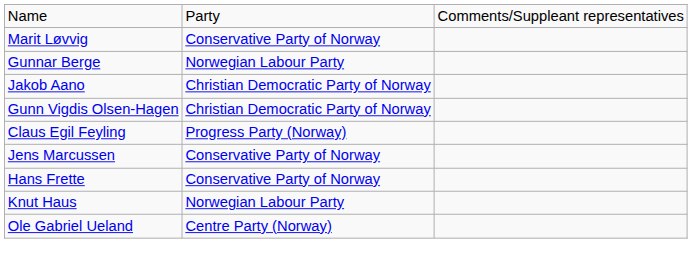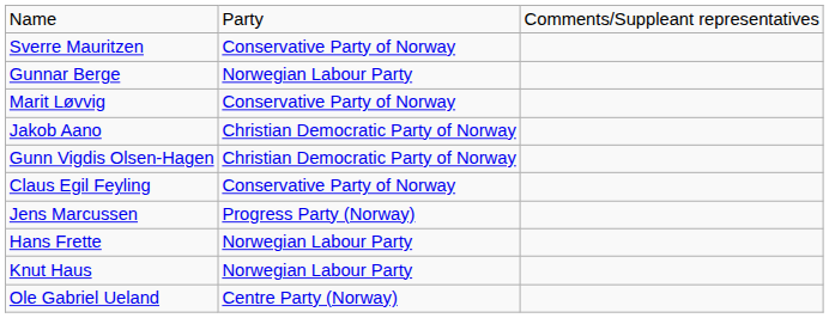 <table class="wikitable">
 <tr>
 <td>Name</td>
 <td>Party</td>
 <td>Comments/Suppleant representatives</td>
 </tr>
 <tr>
-<td><a href='#'>Marit Løvvig</a></td>
+<td><a href='#'>Sverre Mauritzen</a></td>
 <td><a href='#'>Conservative Party of Norway</a></td>
 <td></td>
 </tr>
 <tr>
 <td><a href='#'>Gunnar Berge</a></td>
 <td><a href='#'>Norwegian Labour Party</a></td>
+<td></td>
+</tr>
+<tr>
+<td><a href='#'>Marit Løvvig</a></td>
+<td><a href='#'>Conservative Party of Norway</a></td>
 <td></td>
 </tr>
 <tr>
 <td><a href='#'>Jakob Aano</a></td>
 <td><a href='#'>Christian Democratic Party of Norway</a></td>
 <td></td>
 </tr>
 <tr>
 <td><a href='#'>Gunn Vigdis Olsen-Hagen</a></td>
 <td><a href='#'>Christian Democratic Party of Norway</a></td>
 <td></td>
 </tr>
 <tr>
 <td><a href='#'>Claus Egil Feyling</a></td>
+<td><a href='#'>Conservative Party of Norway</a></td>
+<td></td>
+</tr>
+<tr>
+<td><a href='#'>Jens Marcussen</a></td>
 <td><a href='#'>Progress Party (Norway)</a></td>
 <td></td>
 </tr>
 <tr>
-<td><a href='#'>Jens Marcussen</a></td>
-<td><a href='#'>Conservative Party of Norway</a></td>
-<td></td>
-</tr>
-<tr>
 <td><a href='#'>Hans Frette</a></td>
-<td><a href='#'>Conservative Party of Norway</a></td>
+<td><a href='#'>Norwegian Labour Party</a></td>
 <td></td>
 </tr>
 <tr>
 <td><a href='#'>Knut Haus</a></td>
 <td><a href='#'>Norwegian Labour Party</a></td>
 <td></td>
 </tr>
 <tr>
 <td><a href='#'>Ole Gabriel Ueland</a></td>
 <td><a href='#'>Centre Party (Norway)</a></td>
 <td></td>
 </tr>
 </table>
